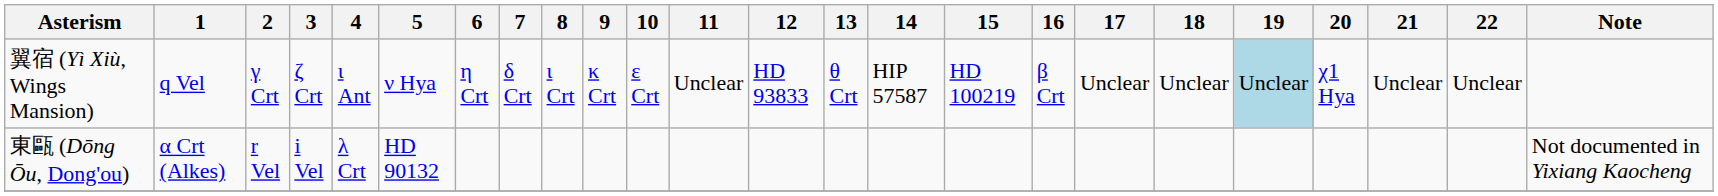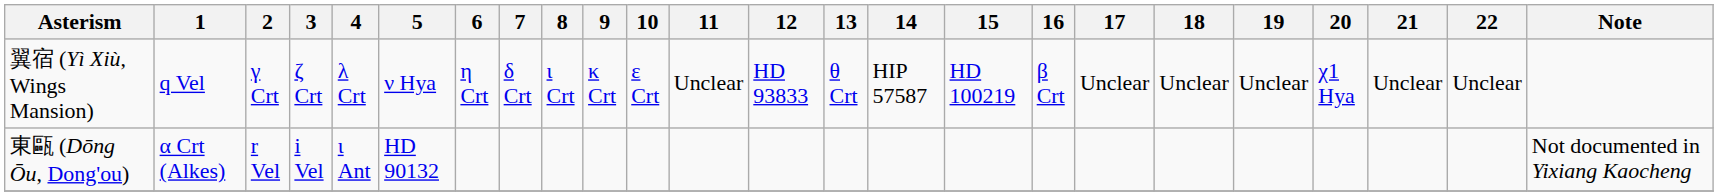 <table class = "wikitable">
 <tr>
 <th>Asterism</th>
 <th>1</th>
 <th>2</th>
 <th>3</th>
 <th>4</th>
 <th>5</th>
 <th>6</th>
 <th>7</th>
 <th>8</th>
 <th>9</th>
 <th>10</th>
 <th>11</th>
 <th>12</th>
 <th>13</th>
 <th>14</th>
 <th>15</th>
 <th>16</th>
 <th>17</th>
 <th>18</th>
 <th>19</th>
 <th>20</th>
 <th>21</th>
 <th>22</th>
 <th>Note</th>
 </tr>
 <tr>
 <td>翼宿 (<em>Yì Xiù</em>, Wings Mansion)</td>
 <td><a href='#'>q Vel</a></td>
 <td><a href='#'>γ Crt</a></td>
 <td><a href='#'>ζ Crt</a></td>
-<td><a href='#'>ι Ant</a></td>
+<td><a href='#'>λ Crt</a></td>
 <td><a href='#'>ν Hya</a></td>
 <td><a href='#'>η Crt</a></td>
 <td><a href='#'>δ Crt</a></td>
 <td><a href='#'>ι Crt</a></td>
 <td><a href='#'>κ Crt</a></td>
 <td><a href='#'>ε Crt</a></td>
 <td>Unclear</td>
 <td><a href='#'>HD 93833</a></td>
 <td><a href='#'>θ Crt</a></td>
 <td>HIP 57587</td>
 <td><a href='#'>HD 100219</a></td>
 <td><a href='#'>β Crt</a></td>
 <td>Unclear</td>
 <td>Unclear</td>
-<td style="background: lightblue;">Unclear</td>
+<td>Unclear</td>
 <td><a href='#'>χ1 Hya</a></td>
 <td>Unclear</td>
 <td>Unclear</td>
 <td></td>
 </tr>
 <tr>
 <td>東甌 (<em>Dōng Ōu</em>, <a href='#'>Dong'ou</a>)</td>
 <td><a href='#'>α Crt (Alkes)</a></td>
 <td><a href='#'>r Vel</a></td>
 <td><a href='#'>i Vel</a></td>
-<td><a href='#'>λ Crt</a></td>
+<td><a href='#'>ι Ant</a></td>
 <td><a href='#'>HD 90132</a></td>
 <td></td>
 <td></td>
 <td></td>
 <td></td>
 <td></td>
 <td></td>
 <td></td>
 <td></td>
 <td></td>
 <td></td>
 <td></td>
 <td></td>
 <td></td>
 <td></td>
 <td></td>
 <td></td>
 <td></td>
 <td>Not documented in <em>Yixiang Kaocheng</em></td>
 </tr>
 <tr>
 </tr>
 </table>
